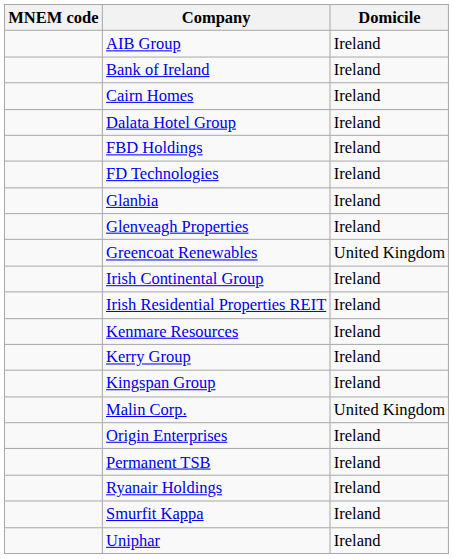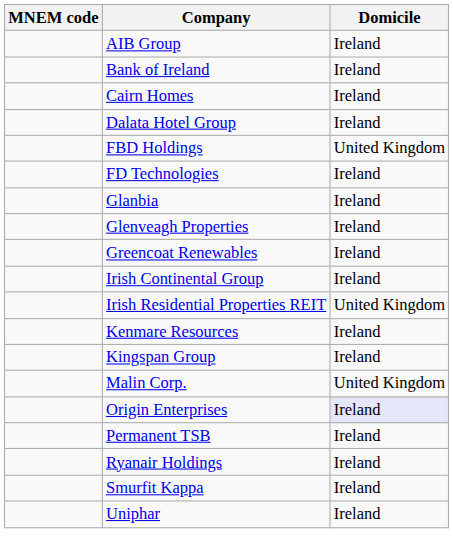 <table class="wikitable sortable">
 <tr>
 <th>MNEM code</th>
 <th>Company</th>
 <th>Domicile</th>
 </tr>
 <tr>
 <td></td>
 <td><a href='#'>AIB Group</a></td>
 <td>Ireland</td>
 </tr>
 <tr>
 <td></td>
 <td><a href='#'>Bank of Ireland</a></td>
 <td>Ireland</td>
 </tr>
 <tr>
 <td></td>
 <td><a href='#'>Cairn Homes</a></td>
 <td>Ireland</td>
 </tr>
 <tr>
 <td></td>
 <td><a href='#'>Dalata Hotel Group</a></td>
 <td>Ireland</td>
 </tr>
 <tr>
 <td></td>
 <td><a href='#'>FBD Holdings</a></td>
-<td>Ireland</td>
+<td>United Kingdom</td>
 </tr>
 <tr>
 <td></td>
 <td><a href='#'>FD Technologies</a></td>
 <td>Ireland</td>
 </tr>
 <tr>
 <td></td>
 <td><a href='#'>Glanbia</a></td>
 <td>Ireland</td>
 </tr>
 <tr>
 <td></td>
 <td><a href='#'>Glenveagh Properties</a></td>
 <td>Ireland</td>
 </tr>
 <tr>
 <td></td>
 <td><a href='#'>Greencoat Renewables</a></td>
-<td>United Kingdom</td>
+<td>Ireland</td>
 </tr>
 <tr>
 <td></td>
 <td><a href='#'>Irish Continental Group</a></td>
 <td>Ireland</td>
 </tr>
 <tr>
 <td></td>
 <td><a href='#'>Irish Residential Properties REIT</a></td>
-<td>Ireland</td>
+<td>United Kingdom</td>
 </tr>
 <tr>
 <td></td>
 <td><a href='#'>Kenmare Resources</a></td>
-<td>Ireland</td>
-</tr>
-<tr>
-<td></td>
-<td><a href='#'>Kerry Group</a></td>
 <td>Ireland</td>
 </tr>
 <tr>
 <td></td>
 <td><a href='#'>Kingspan Group</a></td>
 <td>Ireland</td>
 </tr>
 <tr>
 <td></td>
 <td><a href='#'>Malin Corp.</a></td>
 <td>United Kingdom</td>
 </tr>
 <tr>
 <td></td>
 <td><a href='#'>Origin Enterprises</a></td>
-<td>Ireland</td>
+<td style="background: lavender;">Ireland</td>
 </tr>
 <tr>
 <td></td>
 <td><a href='#'>Permanent TSB</a></td>
 <td>Ireland</td>
 </tr>
 <tr>
 <td></td>
 <td><a href='#'>Ryanair Holdings</a></td>
 <td>Ireland</td>
 </tr>
 <tr>
 <td></td>
 <td><a href='#'>Smurfit Kappa</a></td>
 <td>Ireland</td>
 </tr>
 <tr>
 <td></td>
 <td><a href='#'>Uniphar</a></td>
 <td>Ireland</td>
 </tr>
 </table>
